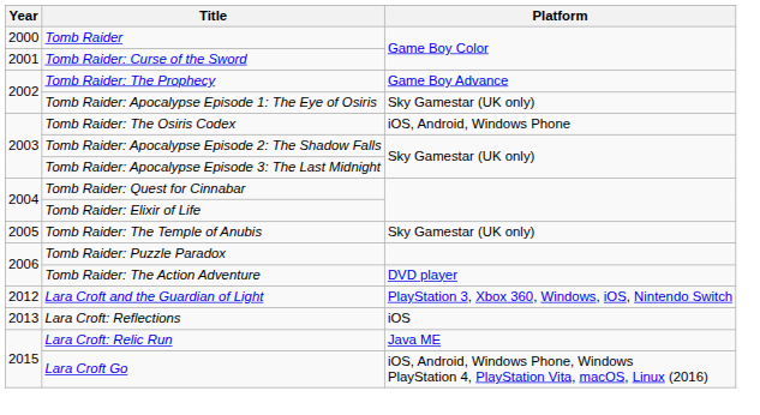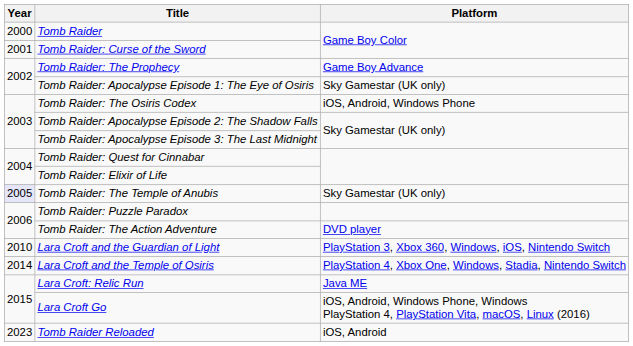 <table class="wikitable">
 <tr>
 <th>Year</th>
 <th>Title</th>
 <th>Platform</th>
 </tr>
 <tr>
 <td style="text-align:center;">2000</td>
 <td><em><a href='#'>Tomb Raider</a></em></td>
 <td rowspan="2"><a href='#'>Game Boy Color</a></td>
 </tr>
 <tr>
 <td style="text-align:center;">2001</td>
 <td><em><a href='#'>Tomb Raider: Curse of the Sword</a></em></td>
 </tr>
 <tr>
 <td style="text-align:center;" rowspan="2">2002</td>
 <td><em><a href='#'>Tomb Raider: The Prophecy</a></em></td>
 <td><a href='#'>Game Boy Advance</a></td>
 </tr>
 <tr>
 <td><em>Tomb Raider: Apocalypse Episode 1: The Eye of Osiris</em></td>
 <td>Sky Gamestar (UK only)</td>
 </tr>
 <tr>
 <td style="text-align:center;" rowspan="3">2003</td>
 <td><em>Tomb Raider: The Osiris Codex</em></td>
 <td>iOS, Android, Windows Phone</td>
 </tr>
 <tr>
 <td><em>Tomb Raider: Apocalypse Episode 2: The Shadow Falls</em></td>
 <td rowspan="2">Sky Gamestar (UK only)</td>
 </tr>
 <tr>
 <td><em>Tomb Raider: Apocalypse Episode 3: The Last Midnight</em></td>
 </tr>
 <tr>
 <td style="text-align:center;" rowspan="2">2004</td>
 <td><em>Tomb Raider: Quest for Cinnabar</em></td>
 </tr>
 <tr>
 <td><em>Tomb Raider: Elixir of Life</em></td>
 </tr>
 <tr>
-<td style-"text-align:center;">2005</td>
+<td style-"text-align:center;" style="background: lavender;">2005</td>
 <td><em>Tomb Raider: The Temple of Anubis</em></td>
 <td>Sky Gamestar (UK only)</td>
 </tr>
 <tr>
 <td style="text-align:center;" rowspan="2">2006</td>
 <td><em>Tomb Raider: Puzzle Paradox</em></td>
 </tr>
 <tr>
 <td><em>Tomb Raider: The Action Adventure</em></td>
 <td><a href='#'>DVD player</a></td>
 </tr>
 <tr>
-<td style="text-align:center;">2012</td>
+<td style="text-align:center;">2010</td>
 <td><em><a href='#'>Lara Croft and the Guardian of Light</a></em></td>
 <td><a href='#'>PlayStation 3</a>, <a href='#'>Xbox 360</a>, <a href='#'>Windows</a>, <a href='#'>iOS</a>, <a href='#'>Nintendo Switch</a></td>
 </tr>
 <tr>
-<td style="text-align:center;">2013</td>
-<td><em>Lara Croft: Reflections</em></td>
-<td>iOS</td>
+<td style="text-align:center;">2014</td>
+<td><em><a href='#'>Lara Croft and the Temple of Osiris</a></em></td>
+<td><a href='#'>PlayStation 4</a>, <a href='#'>Xbox One</a>, <a href='#'>Windows</a>, <a href='#'>Stadia</a>, <a href='#'>Nintendo Switch</a></td>
 </tr>
 <tr>
 <td rowspan="2">2015</td>
 <td><em><a href='#'>Lara Croft: Relic Run</a></em></td>
 <td><a href='#'>Java ME</a></td>
 </tr>
 <tr>
 <td><em><a href='#'>Lara Croft Go</a></em></td>
 <td>iOS, Android, Windows Phone, Windows<br>PlayStation 4, <a href='#'>PlayStation Vita</a>, <a href='#'>macOS</a>, <a href='#'>Linux</a> (2016)</td>
 </tr>
+<tr>
+<td style="text-align:center;">2023</td>
+<td><em><a href='#'>Tomb Raider Reloaded</a></em></td>
+<td>iOS, Android</td>
+</tr>
 </table>
